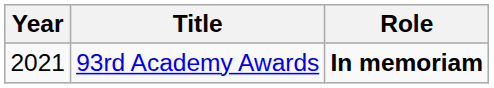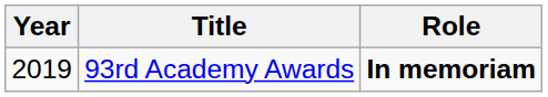 <table class="wikitable">
 <tr>
 <th>Year</th>
 <th>Title</th>
 <th>Role</th>
 </tr>
 <tr>
-<td>2021</td>
+<td>2019</td>
 <td><a href='#'>93rd Academy Awards</a></td>
 <td><strong>In memoriam</strong></td>
 </tr>
 </table>
